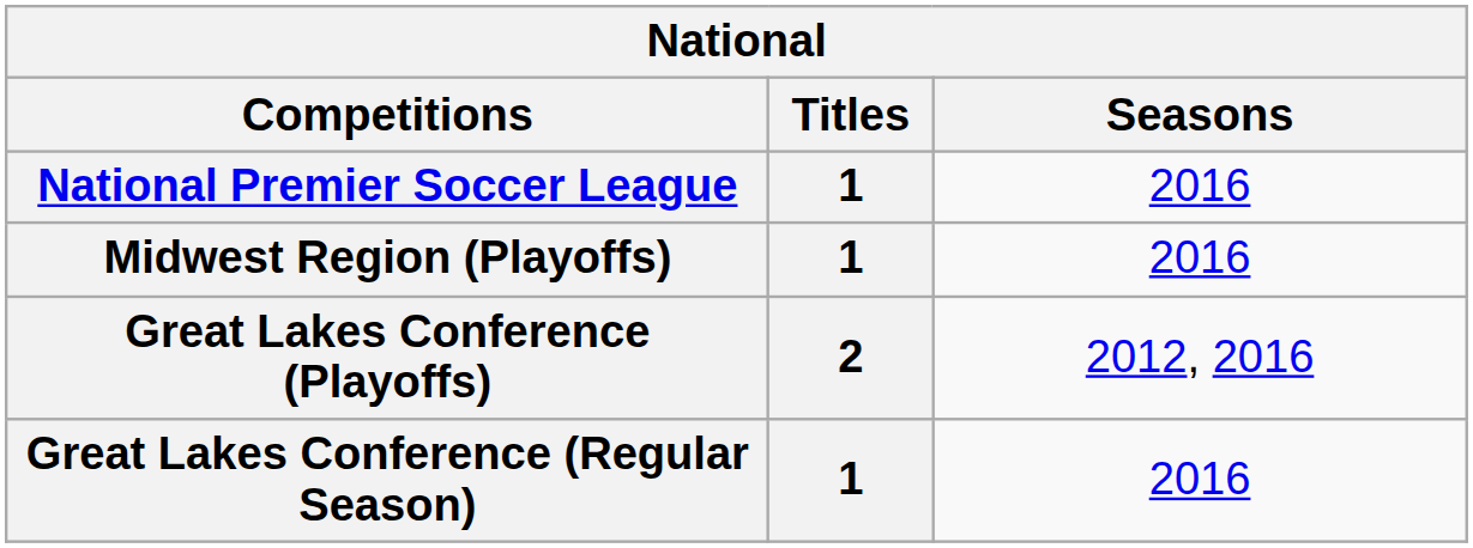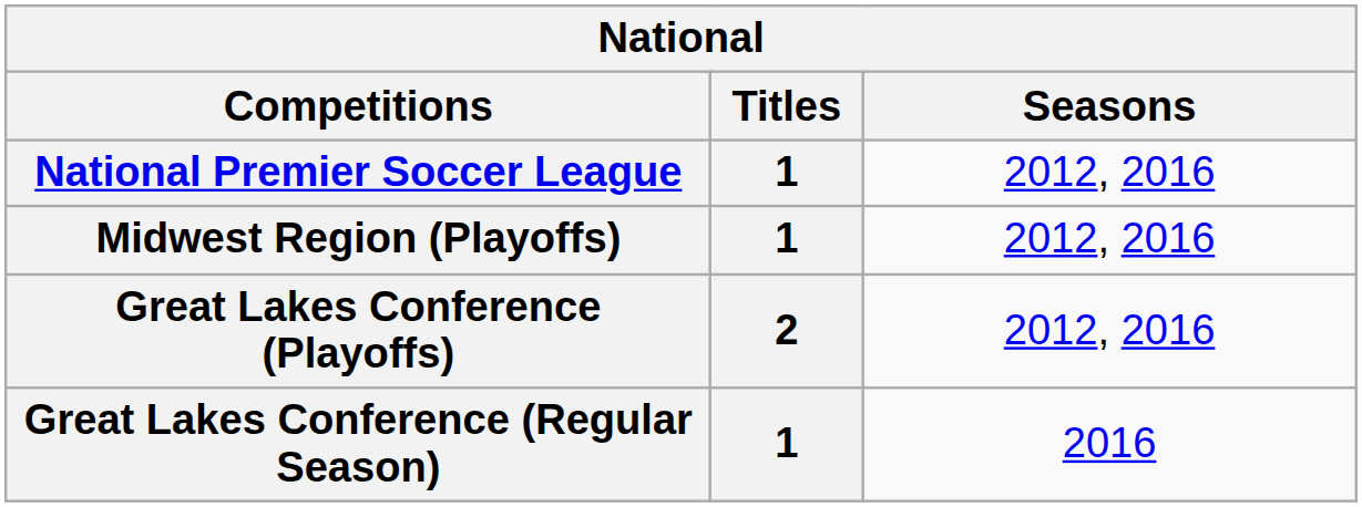 <table class="wikitable">
 <tr>
 <th colspan="3">National</th>
 </tr>
 <tr>
 <th style="width:260px">Competitions</th>
 <th style="width:50px">Titles</th>
 <th style="width:180px">Seasons</th>
 </tr>
 <tr>
 <th style="text-align:center"><a href='#'>National Premier Soccer League</a></th>
 <th>1</th>
-<td style="text-align:center"><a href='#'>2016</a></td>
+<td style="text-align:center"><a href='#'>2012</a>, <a href='#'>2016</a></td>
 </tr>
 <tr>
 <th style="text-align:center">Midwest Region (Playoffs)</th>
 <th>1</th>
-<td style="text-align:center"><a href='#'>2016</a></td>
+<td style="text-align:center"><a href='#'>2012</a>, <a href='#'>2016</a></td>
 </tr>
 <tr>
 <th style="text-align:center">Great Lakes Conference (Playoffs)</th>
 <th>2</th>
 <td style="text-align:center"><a href='#'>2012</a>, <a href='#'>2016</a></td>
 </tr>
 <tr>
 <th style="text-align:center">Great Lakes Conference (Regular Season)</th>
 <th>1</th>
 <td style="text-align:center"><a href='#'>2016</a></td>
 </tr>
 </table>
